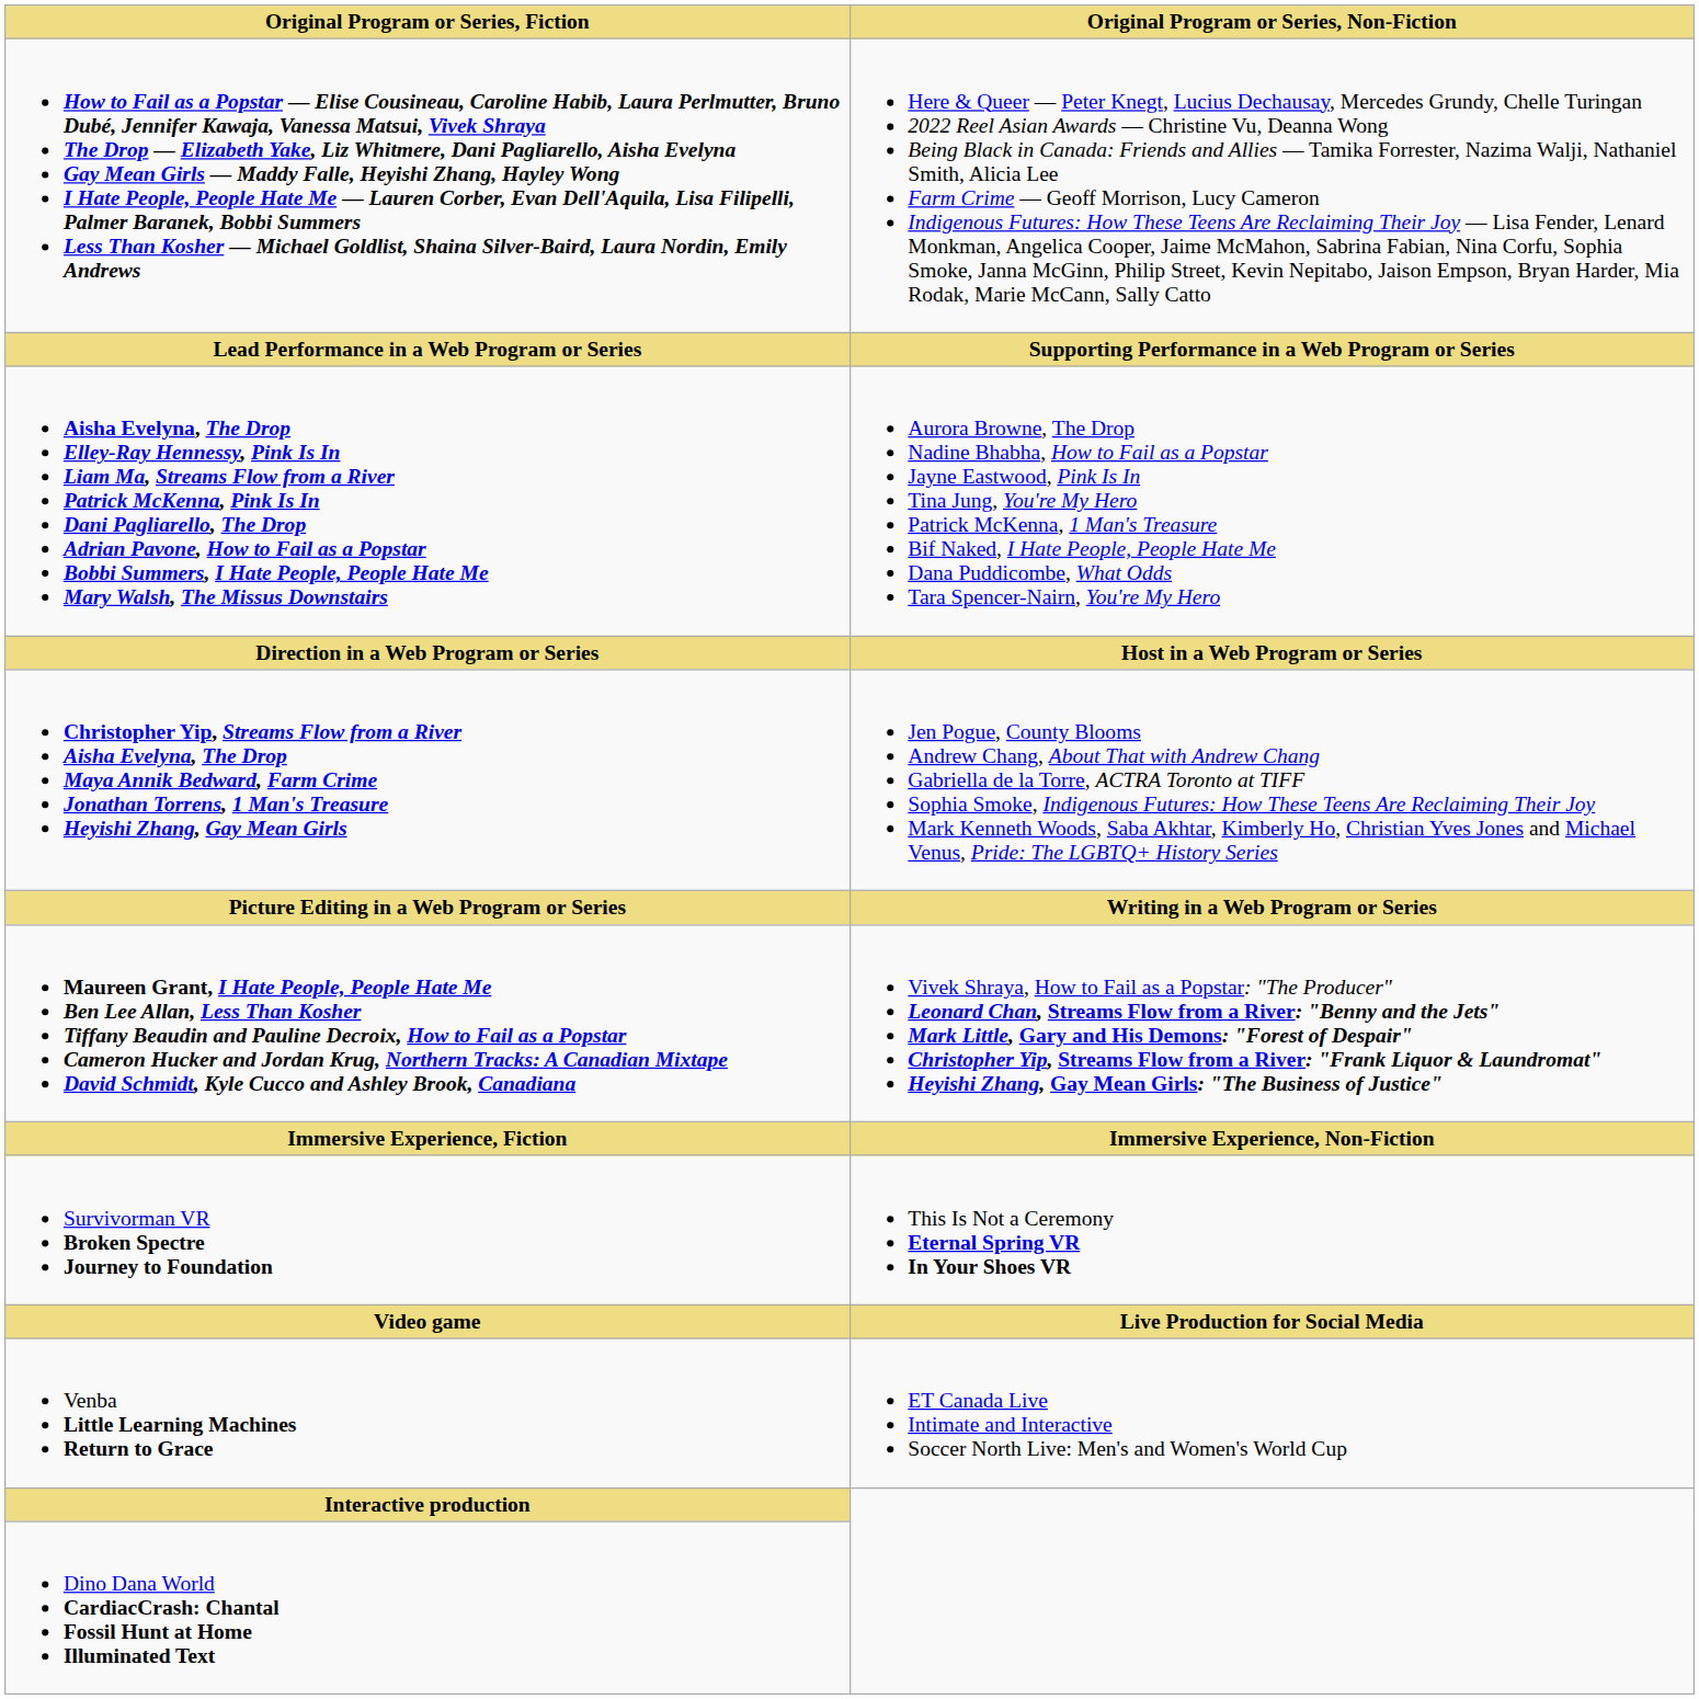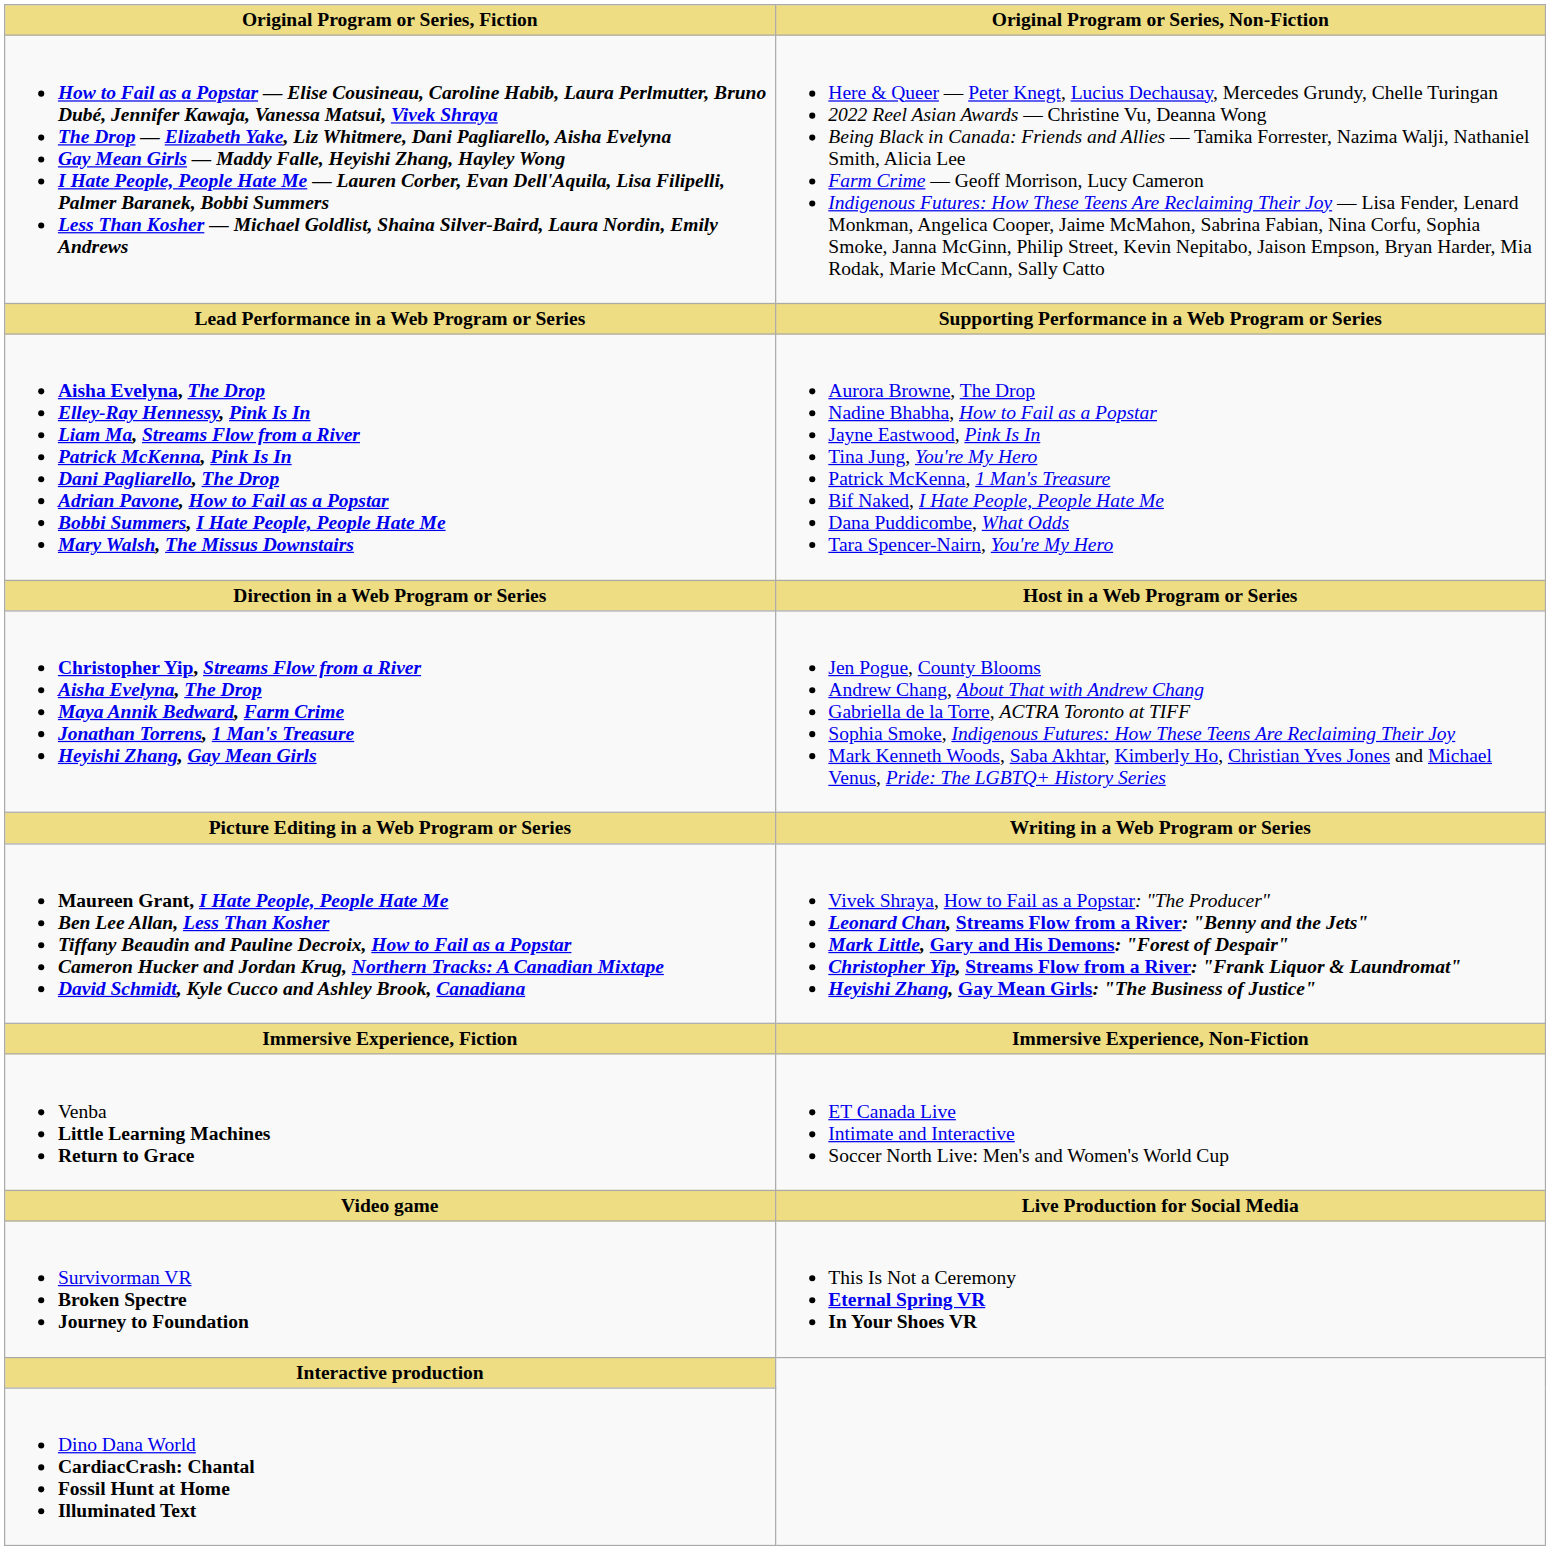 <table class=wikitable width="100%">
 <tr>
 <th style="background:#EEDD82; width:50%">Original Program or Series, Fiction</th>
 <th style="background:#EEDD82; width:50%">Original Program or Series, Non-Fiction</th>
 </tr>
 <tr>
 <td valign="top"><br><ul><li> <strong><em><a href='#'>How to Fail as a Popstar</a><em> — Elise Cousineau, Caroline Habib, Laura Perlmutter, Bruno Dubé, Jennifer Kawaja, Vanessa Matsui, <a href='#'>Vivek Shraya</a><strong></li><li></em><a href='#'>The Drop</a><em> — <a href='#'>Elizabeth Yake</a>, Liz Whitmere, Dani Pagliarello, Aisha Evelyna</li><li></em><a href='#'>Gay Mean Girls</a><em> — Maddy Falle, Heyishi Zhang, Hayley Wong</li><li></em><a href='#'>I Hate People, People Hate Me</a><em> — Lauren Corber, Evan Dell'Aquila, Lisa Filipelli, Palmer Baranek, Bobbi Summers</li><li></em><a href='#'>Less Than Kosher</a><em> — Michael Goldlist, Shaina Silver-Baird, Laura Nordin, Emily Andrews</li></ul></td>
 <td valign="top"><br><ul><li> </em></strong><a href='#'>Here & Queer</a></em> — <a href='#'>Peter Knegt</a>, <a href='#'>Lucius Dechausay</a>, Mercedes Grundy, Chelle Turingan</strong></li><li><em>2022 Reel Asian Awards</em> — Christine Vu, Deanna Wong</li><li><em>Being Black in Canada: Friends and Allies</em> — Tamika Forrester, Nazima Walji, Nathaniel Smith, Alicia Lee</li><li><em><a href='#'>Farm Crime</a></em> — Geoff Morrison, Lucy Cameron</li><li><em><a href='#'>Indigenous Futures: How These Teens Are Reclaiming Their Joy</a></em> — Lisa Fender, Lenard Monkman, Angelica Cooper, Jaime McMahon, Sabrina Fabian, Nina Corfu, Sophia Smoke, Janna McGinn, Philip Street, Kevin Nepitabo, Jaison Empson, Bryan Harder, Mia Rodak, Marie McCann, Sally Catto</li></ul></td>
 </tr>
 <tr>
 <th style="background:#EEDD82; width:50%">Lead Performance in a Web Program or Series</th>
 <th style="background:#EEDD82; width:50%">Supporting Performance in a Web Program or Series</th>
 </tr>
 <tr>
 <td valign="top"><br><ul><li> <strong><a href='#'>Aisha Evelyna</a>, <em><a href='#'>The Drop</a><strong><em></li><li><a href='#'>Elley-Ray Hennessy</a>, </em><a href='#'>Pink Is In</a><em></li><li><a href='#'>Liam Ma</a>, </em><a href='#'>Streams Flow from a River</a><em></li><li><a href='#'>Patrick McKenna</a>, </em><a href='#'>Pink Is In</a><em></li><li><a href='#'>Dani Pagliarello</a>, </em><a href='#'>The Drop</a><em></li><li><a href='#'>Adrian Pavone</a>, </em><a href='#'>How to Fail as a Popstar</a><em></li><li><a href='#'>Bobbi Summers</a>, </em><a href='#'>I Hate People, People Hate Me</a><em></li><li><a href='#'>Mary Walsh</a>, </em><a href='#'>The Missus Downstairs</a><em></li></ul></td>
 <td valign="top"><br><ul><li> </strong><a href='#'>Aurora Browne</a>, </em><a href='#'>The Drop</a></em></strong></li><li><a href='#'>Nadine Bhabha</a>, <em><a href='#'>How to Fail as a Popstar</a></em></li><li><a href='#'>Jayne Eastwood</a>, <em><a href='#'>Pink Is In</a></em></li><li><a href='#'>Tina Jung</a>, <em><a href='#'>You're My Hero</a></em></li><li><a href='#'>Patrick McKenna</a>, <em><a href='#'>1 Man's Treasure</a></em></li><li><a href='#'>Bif Naked</a>, <em><a href='#'>I Hate People, People Hate Me</a></em></li><li><a href='#'>Dana Puddicombe</a>, <em><a href='#'>What Odds</a></em></li><li><a href='#'>Tara Spencer-Nairn</a>, <em><a href='#'>You're My Hero</a></em></li></ul></td>
 </tr>
 <tr>
 <th style="background:#EEDD82; width:50%">Direction in a Web Program or Series</th>
 <th style="background:#EEDD82; width:50%">Host in a Web Program or Series</th>
 </tr>
 <tr>
 <td valign="top"><br><ul><li> <strong><a href='#'>Christopher Yip</a>, <em><a href='#'>Streams Flow from a River</a><strong><em></li><li><a href='#'>Aisha Evelyna</a>, </em><a href='#'>The Drop</a><em></li><li><a href='#'>Maya Annik Bedward</a>, </em><a href='#'>Farm Crime</a><em></li><li><a href='#'>Jonathan Torrens</a>, </em><a href='#'>1 Man's Treasure</a><em></li><li><a href='#'>Heyishi Zhang</a>, </em><a href='#'>Gay Mean Girls</a><em></li></ul></td>
 <td valign="top"><br><ul><li> </strong><a href='#'>Jen Pogue</a>, </em><a href='#'>County Blooms</a></em></strong></li><li><a href='#'>Andrew Chang</a>, <em><a href='#'>About That with Andrew Chang</a></em></li><li><a href='#'>Gabriella de la Torre</a>, <em>ACTRA Toronto at TIFF</em></li><li><a href='#'>Sophia Smoke</a>, <em><a href='#'>Indigenous Futures: How These Teens Are Reclaiming Their Joy</a></em></li><li><a href='#'>Mark Kenneth Woods</a>, <a href='#'>Saba Akhtar</a>, <a href='#'>Kimberly Ho</a>, <a href='#'>Christian Yves Jones</a> and <a href='#'>Michael Venus</a>, <em><a href='#'>Pride: The LGBTQ+ History Series</a></em></li></ul></td>
 </tr>
 <tr>
 <th style="background:#EEDD82; width:50%">Picture Editing in a Web Program or Series</th>
 <th style="background:#EEDD82; width:50%">Writing in a Web Program or Series</th>
 </tr>
 <tr>
 <td valign="top"><br><ul><li> <strong>Maureen Grant, <em><a href='#'>I Hate People, People Hate Me</a><strong><em></li><li>Ben Lee Allan, </em><a href='#'>Less Than Kosher</a><em></li><li>Tiffany Beaudin and Pauline Decroix, </em><a href='#'>How to Fail as a Popstar</a><em></li><li>Cameron Hucker and Jordan Krug, </em><a href='#'>Northern Tracks: A Canadian Mixtape</a><em></li><li><a href='#'>David Schmidt</a>, Kyle Cucco and Ashley Brook, </em><a href='#'>Canadiana</a><em></li></ul></td>
 <td valign="top"><br><ul><li> </strong><a href='#'>Vivek Shraya</a>, </em><a href='#'>How to Fail as a Popstar</a><em>: "The Producer"<strong></li><li><a href='#'>Leonard Chan</a>, </em><a href='#'>Streams Flow from a River</a><em>: "Benny and the Jets"</li><li><a href='#'>Mark Little</a>, </em><a href='#'>Gary and His Demons</a><em>: "Forest of Despair"</li><li><a href='#'>Christopher Yip</a>, </em><a href='#'>Streams Flow from a River</a><em>: "Frank Liquor & Laundromat"</li><li><a href='#'>Heyishi Zhang</a>, </em><a href='#'>Gay Mean Girls</a><em>: "The Business of Justice"</li></ul></td>
 </tr>
 <tr>
 <th style="background:#EEDD82; width:50%">Immersive Experience, Fiction</th>
 <th style="background:#EEDD82; width:50%">Immersive Experience, Non-Fiction</th>
 </tr>
 <tr>
-<td valign="top"><br><ul><li> </em></strong><a href='#'>Survivorman VR</a><strong><em></li><li></em>Broken Spectre<em></li><li></em>Journey to Foundation<em></li></ul></td>
-<td valign="top"><br><ul><li> </em></strong>This Is Not a Ceremony<strong><em></li><li></em><a href='#'>Eternal Spring VR</a><em></li><li></em>In Your Shoes VR<em></li></ul></td>
+<td valign="top"><br><ul><li> </em></strong>Venba<strong><em></li><li></em>Little Learning Machines<em></li><li></em>Return to Grace<em></li></ul></td>
+<td valign="top"><br><ul><li></em><a href='#'>ET Canada Live</a><em></li><li></em><a href='#'>Intimate and Interactive</a><em></li><li></em>Soccer North Live: Men's and Women's World Cup<em></li></ul></td>
 </tr>
 <tr>
 <th style="background:#EEDD82; width:50%">Video game</th>
 <th style="background:#EEDD82; width:50%">Live Production for Social Media</th>
 </tr>
 <tr>
-<td valign="top"><br><ul><li> </em></strong>Venba<strong><em></li><li></em>Little Learning Machines<em></li><li></em>Return to Grace<em></li></ul></td>
-<td valign="top"><br><ul><li></em><a href='#'>ET Canada Live</a><em></li><li></em><a href='#'>Intimate and Interactive</a><em></li><li></em>Soccer North Live: Men's and Women's World Cup<em></li></ul></td>
+<td valign="top"><br><ul><li> </em></strong><a href='#'>Survivorman VR</a><strong><em></li><li></em>Broken Spectre<em></li><li></em>Journey to Foundation<em></li></ul></td>
+<td valign="top"><br><ul><li> </em></strong>This Is Not a Ceremony<strong><em></li><li></em><a href='#'>Eternal Spring VR</a><em></li><li></em>In Your Shoes VR<em></li></ul></td>
 </tr>
 <tr>
 <th style="background:#EEDD82; width:50%">Interactive production</th>
 </tr>
 <tr>
 <td valign="top"><br><ul><li> </em></strong><a href='#'>Dino Dana World</a><strong><em></li><li></em>CardiacCrash: Chantal<em></li><li></em>Fossil Hunt at Home<em></li><li></em>Illuminated Text<em></li></ul></td>
 </tr>
 </table>
